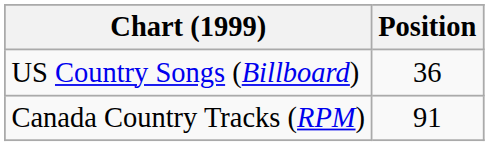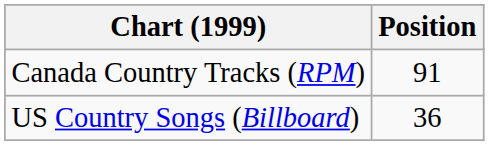 <table class="wikitable sortable">
 <tr>
 <th scope="col">Chart (1999)</th>
 <th scope="col">Position</th>
 </tr>
 <tr>
+<td>Canada Country Tracks (<em><a href='#'>RPM</a></em>)</td>
+<td align="center">91</td>
+</tr>
+<tr>
 <td>US <a href='#'>Country Songs</a> (<em><a href='#'>Billboard</a></em>)</td>
 <td align="center">36</td>
 </tr>
-<tr>
-<td>Canada Country Tracks (<em><a href='#'>RPM</a></em>)</td>
-<td align="center">91</td>
-</tr>
 </table>
